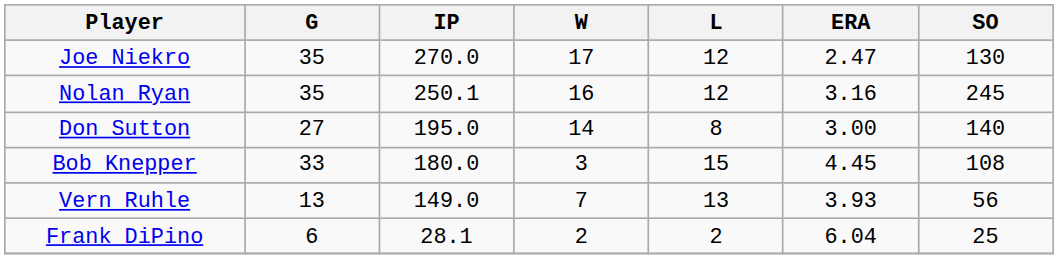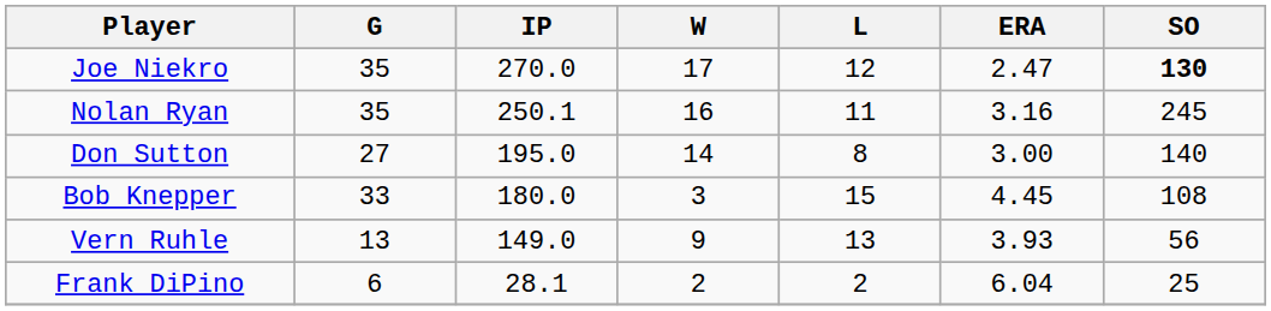 <table class="wikitable sortable">
 <tr>
 <th bgcolor="#DDDDFF" width="16%">Player</th>
 <th bgcolor="#DDDDFF" width="9%">G</th>
 <th bgcolor="#DDDDFF" width="9%">IP</th>
 <th bgcolor="#DDDDFF" width="9%">W</th>
 <th bgcolor="#DDDDFF" width="9%">L</th>
 <th bgcolor="#DDDDFF" width="9%">ERA</th>
 <th bgcolor="#DDDDFF" width="9%">SO</th>
 </tr>
 <tr align="center">
 <td><a href='#'>Joe Niekro</a></td>
 <td>35</td>
 <td>270.0</td>
 <td>17</td>
 <td>12</td>
 <td>2.47</td>
-<td>130</td>
+<td><strong>130</strong></td>
 </tr>
 <tr align=center>
 <td><a href='#'>Nolan Ryan</a></td>
 <td>35</td>
 <td>250.1</td>
 <td>16</td>
-<td>12</td>
+<td>11</td>
 <td>3.16</td>
 <td>245</td>
 </tr>
 <tr align=center>
 <td><a href='#'>Don Sutton</a></td>
 <td>27</td>
 <td>195.0</td>
 <td>14</td>
 <td>8</td>
 <td>3.00</td>
 <td>140</td>
 </tr>
 <tr align="center">
 <td><a href='#'>Bob Knepper</a></td>
 <td>33</td>
 <td>180.0</td>
 <td>3</td>
 <td>15</td>
 <td>4.45</td>
 <td>108</td>
 </tr>
 <tr align=center>
 <td><a href='#'>Vern Ruhle</a></td>
 <td>13</td>
 <td>149.0</td>
-<td>7</td>
+<td>9</td>
 <td>13</td>
 <td>3.93</td>
 <td>56</td>
 </tr>
 <tr align=center>
 <td><a href='#'>Frank DiPino</a></td>
 <td>6</td>
 <td>28.1</td>
 <td>2</td>
 <td>2</td>
 <td>6.04</td>
 <td>25</td>
 </tr>
 <tr align="center">
 </tr>
 </table>
